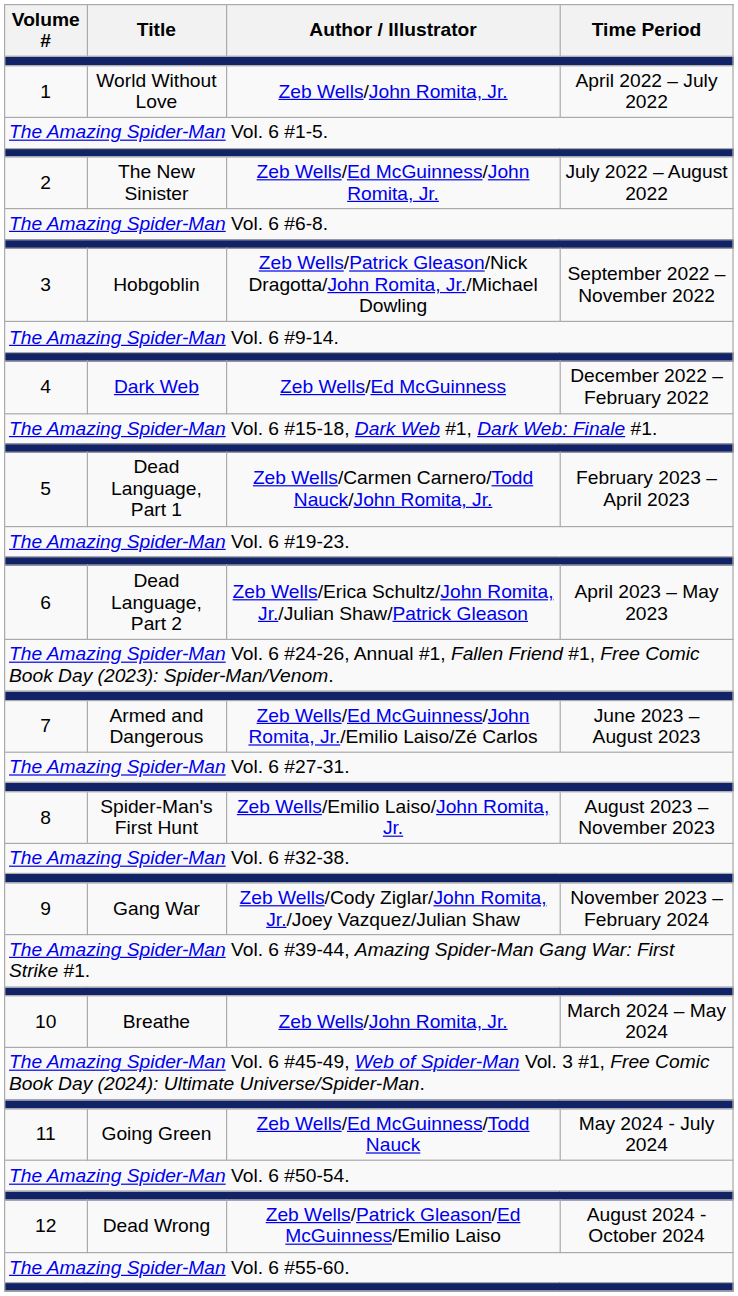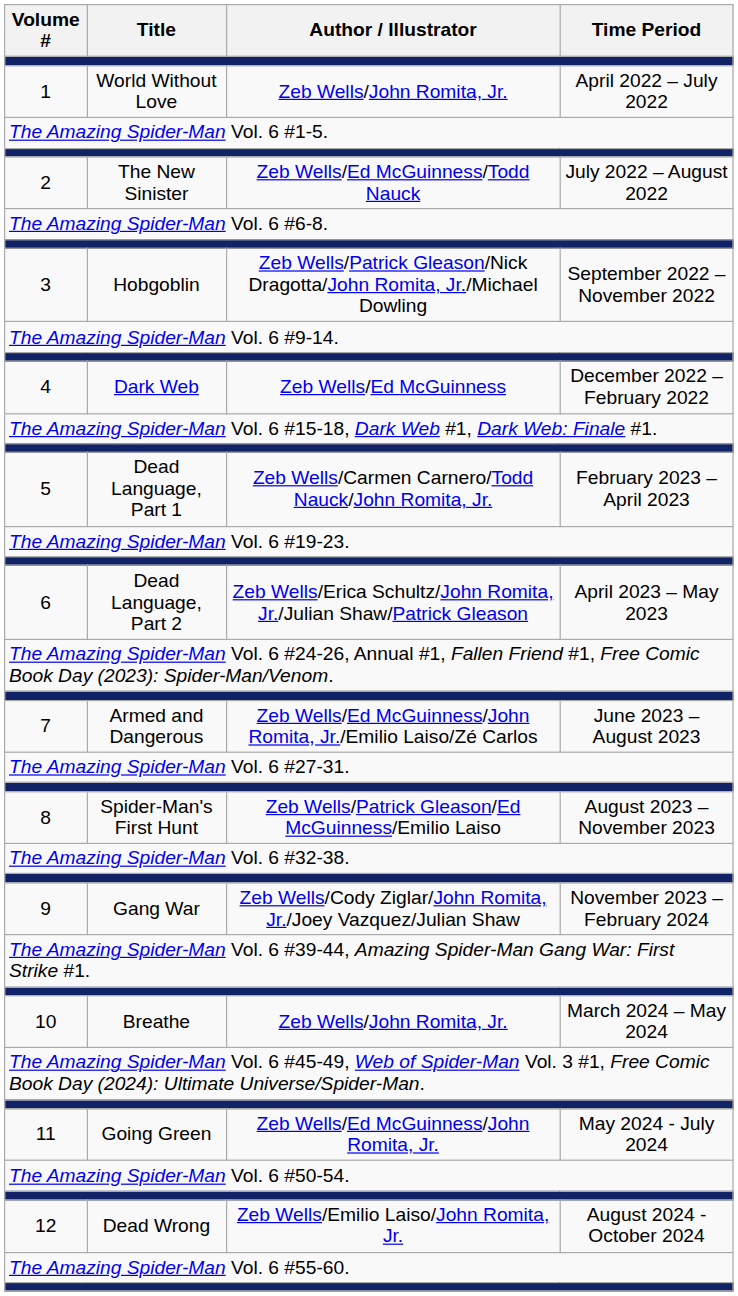 <table class="wikitable">
 <tr>
 <th>Volume #</th>
 <th>Title</th>
 <th>Author / Illustrator</th>
 <th>Time Period</th>
 </tr>
 <tr>
 <td colspan="6" bgcolor="#112266"></td>
 </tr>
 <tr>
 <td align="center">1</td>
 <td align="center">World Without Love</td>
 <td align="center"><a href='#'>Zeb Wells</a>/<a href='#'>John Romita, Jr.</a></td>
 <td align="center">April 2022 – July 2022</td>
 </tr>
 <tr to>
 <td colspan="6"><em><a href='#'>The Amazing Spider-Man</a></em> Vol. 6 #1-5.</td>
 </tr>
 <tr>
 <td colspan="6" bgcolor="#112266"></td>
 </tr>
 <tr>
 <td align="center">2</td>
 <td align="center">The New Sinister</td>
-<td align="center"><a href='#'>Zeb Wells</a>/<a href='#'>Ed McGuinness</a>/<a href='#'>John Romita, Jr.</a></td>
+<td align="center"><a href='#'>Zeb Wells</a>/<a href='#'>Ed McGuinness</a>/<a href='#'>Todd Nauck</a></td>
 <td align="center">July 2022 – August 2022</td>
 </tr>
 <tr>
 <td colspan="6"><em><a href='#'>The Amazing Spider-Man</a></em> Vol. 6 #6-8.</td>
 </tr>
 <tr>
 <td colspan="6" bgcolor="#112266"></td>
 </tr>
 <tr>
 <td align="center">3</td>
 <td align="center">Hobgoblin</td>
 <td align="center"><a href='#'>Zeb Wells</a>/<a href='#'>Patrick Gleason</a>/Nick Dragotta/<a href='#'>John Romita, Jr.</a>/Michael Dowling</td>
 <td align="center">September 2022 – November 2022</td>
 </tr>
 <tr>
 <td colspan="6"><em><a href='#'>The Amazing Spider-Man</a></em> Vol. 6 #9-14.</td>
 </tr>
 <tr>
 <td colspan="6" bgcolor="#112266"></td>
 </tr>
 <tr>
 <td align="center">4</td>
 <td align="center"><a href='#'>Dark Web</a></td>
 <td align="center"><a href='#'>Zeb Wells</a>/<a href='#'>Ed McGuinness</a></td>
 <td align="center">December 2022 – February 2022</td>
 </tr>
 <tr>
 <td colspan="6"><em><a href='#'>The Amazing Spider-Man</a></em> Vol. 6 #15-18, <em><a href='#'>Dark Web</a></em> #1, <em><a href='#'>Dark Web: Finale</a></em> #1.</td>
 </tr>
 <tr>
 <td colspan="6" bgcolor="#112266"></td>
 </tr>
 <tr>
 <td align="center">5</td>
 <td align="center">Dead Language, Part 1</td>
 <td align="center"><a href='#'>Zeb Wells</a>/Carmen Carnero/<a href='#'>Todd Nauck</a>/<a href='#'>John Romita, Jr.</a></td>
 <td align="center">February 2023 – April 2023</td>
 </tr>
 <tr>
 <td colspan="6"><em><a href='#'>The Amazing Spider-Man</a></em> Vol. 6 #19-23.</td>
 </tr>
 <tr>
 <td colspan="6" bgcolor="#112266"></td>
 </tr>
 <tr>
 <td align="center">6</td>
 <td align="center">Dead Language, Part 2</td>
 <td align="center"><a href='#'>Zeb Wells</a>/Erica Schultz/<a href='#'>John Romita, Jr.</a>/Julian Shaw/<a href='#'>Patrick Gleason</a></td>
 <td align="center">April 2023 – May 2023</td>
 </tr>
 <tr>
 <td colspan="6"><em><a href='#'>The Amazing Spider-Man</a></em> Vol. 6 #24-26, Annual #1, <em>Fallen Friend</em> #1, <em>Free Comic Book Day (2023): Spider-Man/Venom</em>.</td>
 </tr>
 <tr>
 <td colspan="6" bgcolor="#112266"></td>
 </tr>
 <tr>
 <td align="center">7</td>
 <td align="center">Armed and Dangerous</td>
 <td align="center"><a href='#'>Zeb Wells</a>/<a href='#'>Ed McGuinness</a>/<a href='#'>John Romita, Jr.</a>/Emilio Laiso/Zé Carlos</td>
 <td align="center">June 2023 – August 2023</td>
 </tr>
 <tr>
 <td colspan="6"><em><a href='#'>The Amazing Spider-Man</a></em> Vol. 6 #27-31.</td>
 </tr>
 <tr>
 <td colspan="6" bgcolor="#112266"></td>
 </tr>
 <tr>
 <td align="center">8</td>
 <td align="center">Spider-Man's First Hunt</td>
-<td align="center"><a href='#'>Zeb Wells</a>/Emilio Laiso/<a href='#'>John Romita, Jr.</a></td>
+<td align="center"><a href='#'>Zeb Wells</a>/<a href='#'>Patrick Gleason</a>/<a href='#'>Ed McGuinness</a>/Emilio Laiso</td>
 <td align="center">August 2023 – November 2023</td>
 </tr>
 <tr>
 <td colspan="6"><em><a href='#'>The Amazing Spider-Man</a></em> Vol. 6 #32-38.</td>
 </tr>
 <tr>
 <td colspan="6" bgcolor="#112266"></td>
 </tr>
 <tr>
 <td align="center">9</td>
 <td align="center">Gang War</td>
 <td align="center"><a href='#'>Zeb Wells</a>/Cody Ziglar/<a href='#'>John Romita, Jr.</a>/Joey Vazquez/Julian Shaw</td>
 <td align="center">November 2023 – February 2024</td>
 </tr>
 <tr>
 <td colspan="6"><em><a href='#'>The Amazing Spider-Man</a></em> Vol. 6 #39-44, <em>Amazing Spider-Man Gang War: First Strike</em> #1.</td>
 </tr>
 <tr>
 <td colspan="6" bgcolor="#112266"></td>
 </tr>
 <tr>
 <td align="center">10</td>
 <td align="center">Breathe</td>
 <td align="center"><a href='#'>Zeb Wells</a>/<a href='#'>John Romita, Jr.</a></td>
 <td align="center">March 2024 – May 2024</td>
 </tr>
 <tr>
 <td colspan="6"><em><a href='#'>The Amazing Spider-Man</a></em> Vol. 6 #45-49, <em><a href='#'>Web of Spider-Man</a></em> Vol. 3 #1, <em>Free Comic Book Day (2024): Ultimate Universe/Spider-Man</em>.</td>
 </tr>
 <tr>
 <td colspan="6" bgcolor="#112266"></td>
 </tr>
 <tr>
 <td align="center">11</td>
 <td align="center">Going Green</td>
-<td align="center"><a href='#'>Zeb Wells</a>/<a href='#'>Ed McGuinness</a>/<a href='#'>Todd Nauck</a></td>
+<td align="center"><a href='#'>Zeb Wells</a>/<a href='#'>Ed McGuinness</a>/<a href='#'>John Romita, Jr.</a></td>
 <td align="center">May 2024 - July 2024</td>
 </tr>
 <tr>
 <td colspan="6"><em><a href='#'>The Amazing Spider-Man</a></em> Vol. 6 #50-54.</td>
 </tr>
 <tr>
 <td colspan="6" bgcolor="#112266"></td>
 </tr>
 <tr>
 <td align="center">12</td>
 <td align="center">Dead Wrong</td>
-<td align="center"><a href='#'>Zeb Wells</a>/<a href='#'>Patrick Gleason</a>/<a href='#'>Ed McGuinness</a>/Emilio Laiso</td>
+<td align="center"><a href='#'>Zeb Wells</a>/Emilio Laiso/<a href='#'>John Romita, Jr.</a></td>
 <td align="center">August 2024 - October 2024</td>
 </tr>
 <tr>
 <td colspan="6"><em><a href='#'>The Amazing Spider-Man</a></em> Vol. 6 #55-60.</td>
 </tr>
 <tr>
 <td colspan="6" bgcolor="#112266"></td>
 </tr>
 <tr>
 </tr>
 </table>
